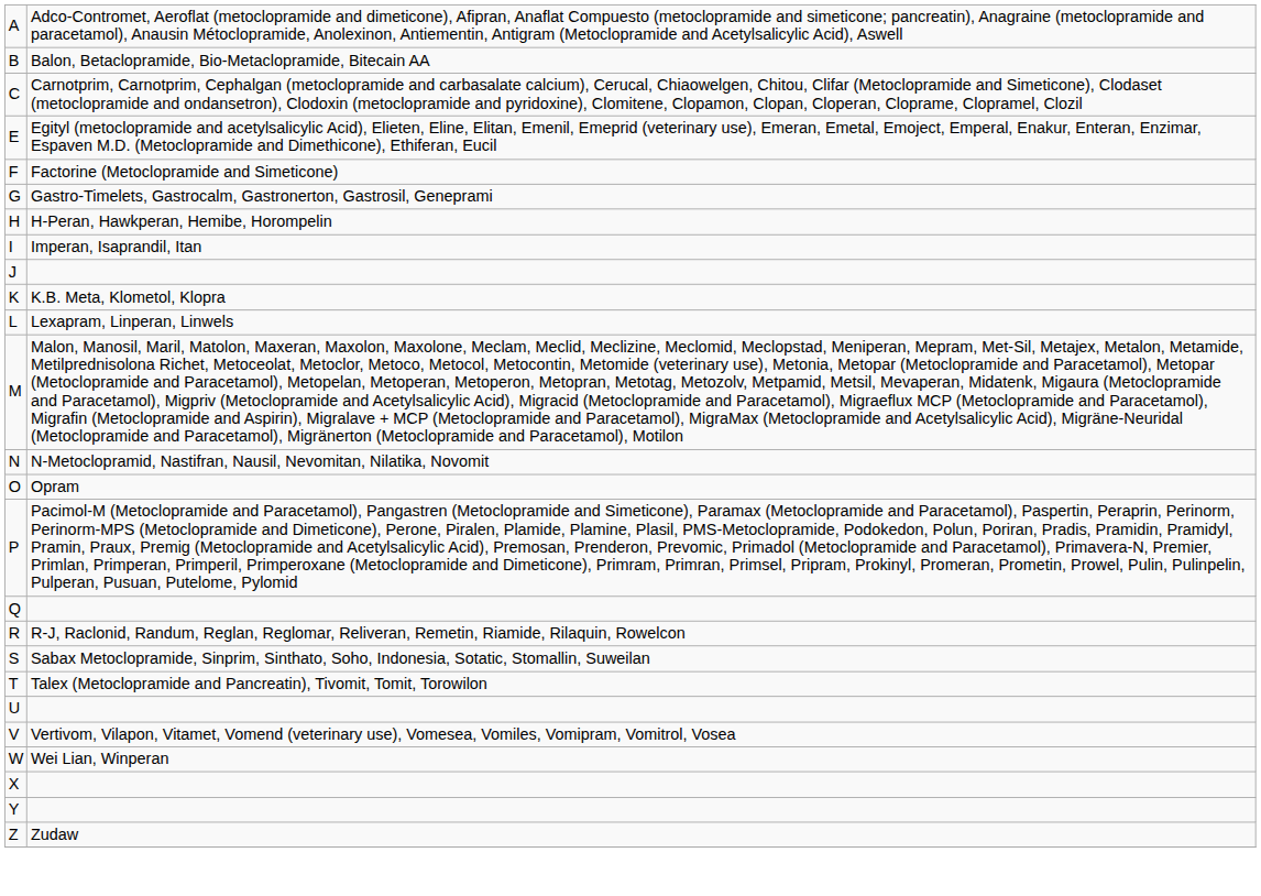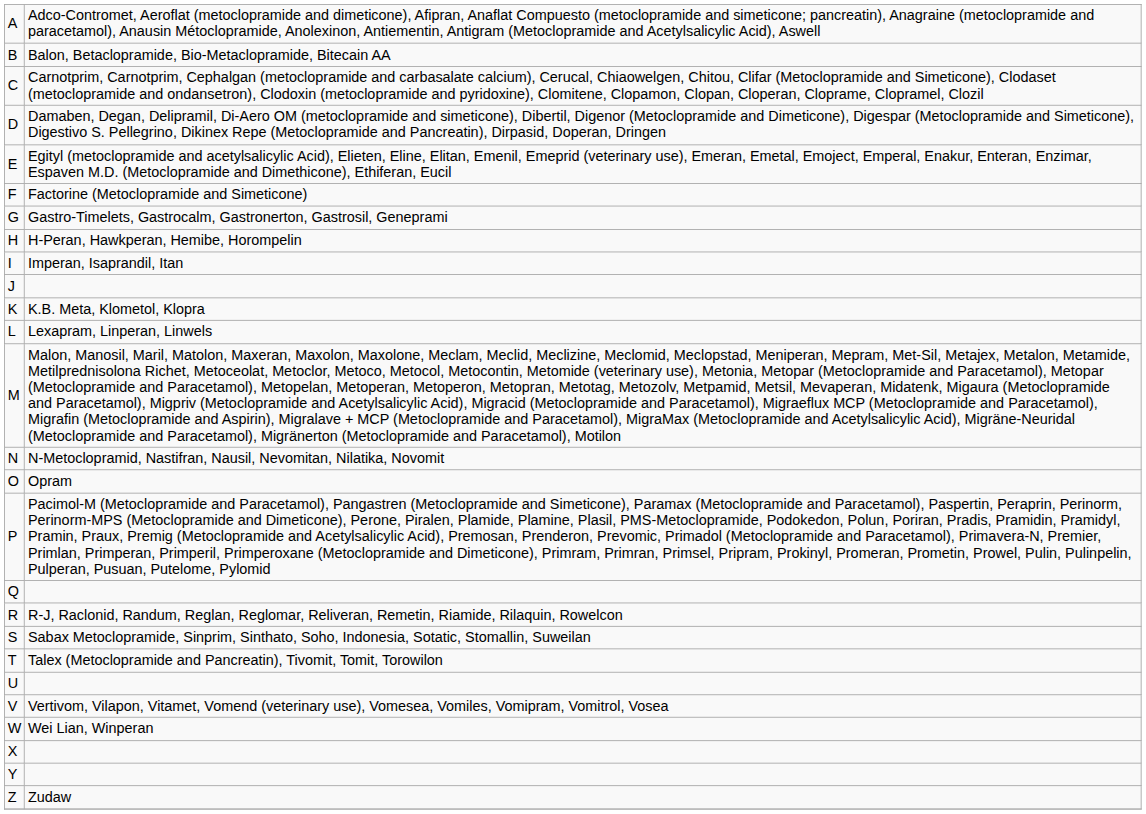 <table class="wikitable mw-collapsible mw-collapsed" style="width:100%">
 <tr>
 <td>A</td>
 <td>Adco-Contromet, Aeroflat (metoclopramide and dimeticone), Afipran, Anaflat Compuesto (metoclopramide and simeticone; pancreatin), Anagraine (metoclopramide and paracetamol), Anausin Métoclopramide, Anolexinon, Antiementin, Antigram (Metoclopramide and Acetylsalicylic Acid), Aswell</td>
 </tr>
 <tr>
 <td>B</td>
 <td>Balon, Betaclopramide, Bio-Metaclopramide, Bitecain AA</td>
 </tr>
 <tr>
 <td>C</td>
 <td>Carnotprim, Carnotprim, Cephalgan (metoclopramide and carbasalate calcium), Cerucal, Chiaowelgen, Chitou, Clifar (Metoclopramide and Simeticone), Clodaset (metoclopramide and ondansetron), Clodoxin (metoclopramide and pyridoxine), Clomitene, Clopamon, Clopan, Cloperan, Cloprame, Clopramel, Clozil</td>
+</tr>
+<tr>
+<td>D</td>
+<td>Damaben, Degan, Delipramil, Di-Aero OM (metoclopramide and simeticone), Dibertil, Digenor (Metoclopramide and Dimeticone), Digespar (Metoclopramide and Simeticone), Digestivo S. Pellegrino, Dikinex Repe (Metoclopramide and Pancreatin), Dirpasid, Doperan, Dringen</td>
 </tr>
 <tr>
 <td>E</td>
 <td>Egityl (metoclopramide and acetylsalicylic Acid), Elieten, Eline, Elitan, Emenil, Emeprid (veterinary use), Emeran, Emetal, Emoject, Emperal, Enakur, Enteran, Enzimar, Espaven M.D. (Metoclopramide and Dimethicone), Ethiferan, Eucil</td>
 </tr>
 <tr>
 <td>F</td>
 <td>Factorine (Metoclopramide and Simeticone)</td>
 </tr>
 <tr>
 <td>G</td>
 <td>Gastro-Timelets, Gastrocalm, Gastronerton, Gastrosil, Geneprami</td>
 </tr>
 <tr>
 <td>H</td>
 <td>H-Peran, Hawkperan, Hemibe, Horompelin</td>
 </tr>
 <tr>
 <td>I</td>
 <td>Imperan, Isaprandil, Itan</td>
 </tr>
 <tr>
 <td>J</td>
 <td></td>
 </tr>
 <tr>
 <td>K</td>
 <td>K.B. Meta, Klometol, Klopra</td>
 </tr>
 <tr>
 <td>L</td>
 <td>Lexapram, Linperan, Linwels</td>
 </tr>
 <tr>
 <td>M</td>
 <td>Malon, Manosil, Maril, Matolon, Maxeran, Maxolon, Maxolone, Meclam, Meclid, Meclizine, Meclomid, Meclopstad, Meniperan, Mepram, Met-Sil, Metajex, Metalon, Metamide, Metilprednisolona Richet, Metoceolat, Metoclor, Metoco, Metocol, Metocontin, Metomide (veterinary use), Metonia, Metopar (Metoclopramide and Paracetamol), Metopar (Metoclopramide and Paracetamol), Metopelan, Metoperan, Metoperon, Metopran, Metotag, Metozolv, Metpamid, Metsil, Mevaperan, Midatenk, Migaura (Metoclopramide and Paracetamol), Migpriv (Metoclopramide and Acetylsalicylic Acid), Migracid (Metoclopramide and Paracetamol), Migraeflux MCP (Metoclopramide and Paracetamol), Migrafin (Metoclopramide and Aspirin), Migralave + MCP (Metoclopramide and Paracetamol), MigraMax (Metoclopramide and Acetylsalicylic Acid), Migräne-Neuridal (Metoclopramide and Paracetamol), Migränerton (Metoclopramide and Paracetamol), Motilon</td>
 </tr>
 <tr>
 <td>N</td>
 <td>N-Metoclopramid, Nastifran, Nausil, Nevomitan, Nilatika, Novomit</td>
 </tr>
 <tr>
 <td>O</td>
 <td>Opram</td>
 </tr>
 <tr>
 <td>P</td>
 <td>Pacimol-M (Metoclopramide and Paracetamol), Pangastren (Metoclopramide and Simeticone), Paramax (Metoclopramide and Paracetamol), Paspertin, Peraprin, Perinorm, Perinorm-MPS (Metoclopramide and Dimeticone), Perone, Piralen, Plamide, Plamine, Plasil, PMS-Metoclopramide, Podokedon, Polun, Poriran, Pradis, Pramidin, Pramidyl, Pramin, Praux, Premig (Metoclopramide and Acetylsalicylic Acid), Premosan, Prenderon, Prevomic, Primadol (Metoclopramide and Paracetamol), Primavera-N, Premier, Primlan, Primperan, Primperil, Primperoxane (Metoclopramide and Dimeticone), Primram, Primran, Primsel, Pripram, Prokinyl, Promeran, Prometin, Prowel, Pulin, Pulinpelin, Pulperan, Pusuan, Putelome, Pylomid</td>
 </tr>
 <tr>
 <td>Q</td>
 <td></td>
 </tr>
 <tr>
 <td>R</td>
 <td>R-J, Raclonid, Randum, Reglan, Reglomar, Reliveran, Remetin, Riamide, Rilaquin, Rowelcon</td>
 </tr>
 <tr>
 <td>S</td>
 <td>Sabax Metoclopramide, Sinprim, Sinthato, Soho, Indonesia, Sotatic, Stomallin, Suweilan</td>
 </tr>
 <tr>
 <td>T</td>
 <td>Talex (Metoclopramide and Pancreatin), Tivomit, Tomit, Torowilon</td>
 </tr>
 <tr>
 <td>U</td>
 <td></td>
 </tr>
 <tr>
 <td>V</td>
 <td>Vertivom, Vilapon, Vitamet, Vomend (veterinary use), Vomesea, Vomiles, Vomipram, Vomitrol, Vosea</td>
 </tr>
 <tr>
 <td>W</td>
 <td>Wei Lian, Winperan</td>
 </tr>
 <tr>
 <td>X</td>
 <td></td>
 </tr>
 <tr>
 <td>Y</td>
 <td></td>
 </tr>
 <tr>
 <td>Z</td>
 <td>Zudaw</td>
 </tr>
 <tr>
 </tr>
 </table>
